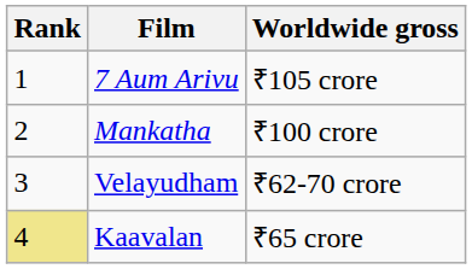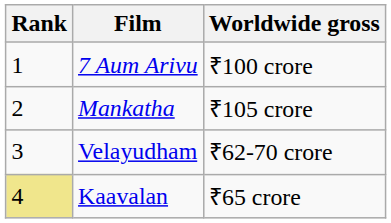 <table class="wikitable sortable" style="margin:auto; margin:auto">
 <tr>
 <th>Rank</th>
 <th>Film</th>
 <th>Worldwide gross</th>
 </tr>
 <tr>
 <td>1</td>
 <td><em><a href='#'>7 Aum Arivu</a></em></td>
-<td>₹105 crore</td>
+<td>₹100 crore</td>
 </tr>
 <tr>
 <td>2</td>
 <td><em><a href='#'>Mankatha</a></em></td>
-<td>₹100 crore</td>
+<td>₹105 crore</td>
 </tr>
 <tr>
 <td>3</td>
 <td><a href='#'>Velayudham</a></td>
 <td>₹62-70 crore</td>
 </tr>
 <tr>
 <td style="background: khaki;">4</td>
 <td><a href='#'>Kaavalan</a></td>
 <td>₹65 crore<br></td>
 </tr>
 </table>
